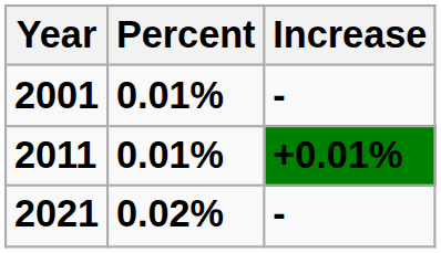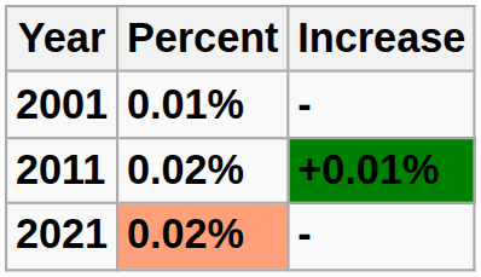 <table class="wikitable">
 <tr>
 <th><strong>Year</strong></th>
 <th><strong>Percent</strong></th>
 <th><strong>Increase</strong></th>
 </tr>
 <tr>
 <td><strong>2001</strong></td>
 <td><strong>0.01%</strong></td>
 <td><strong>-</strong></td>
 </tr>
 <tr>
 <td><strong>2011</strong></td>
-<td><strong>0.01%</strong></td>
+<td><strong>0.02%</strong></td>
 <td style="background: green"><strong>+0.01%</strong></td>
 </tr>
 <tr>
 <td><strong>2021</strong></td>
-<td><strong>0.02%</strong></td>
+<td style="background: lightsalmon;"><strong>0.02%</strong></td>
 <td style="background:"><strong>-</strong></td>
 </tr>
 </table>
